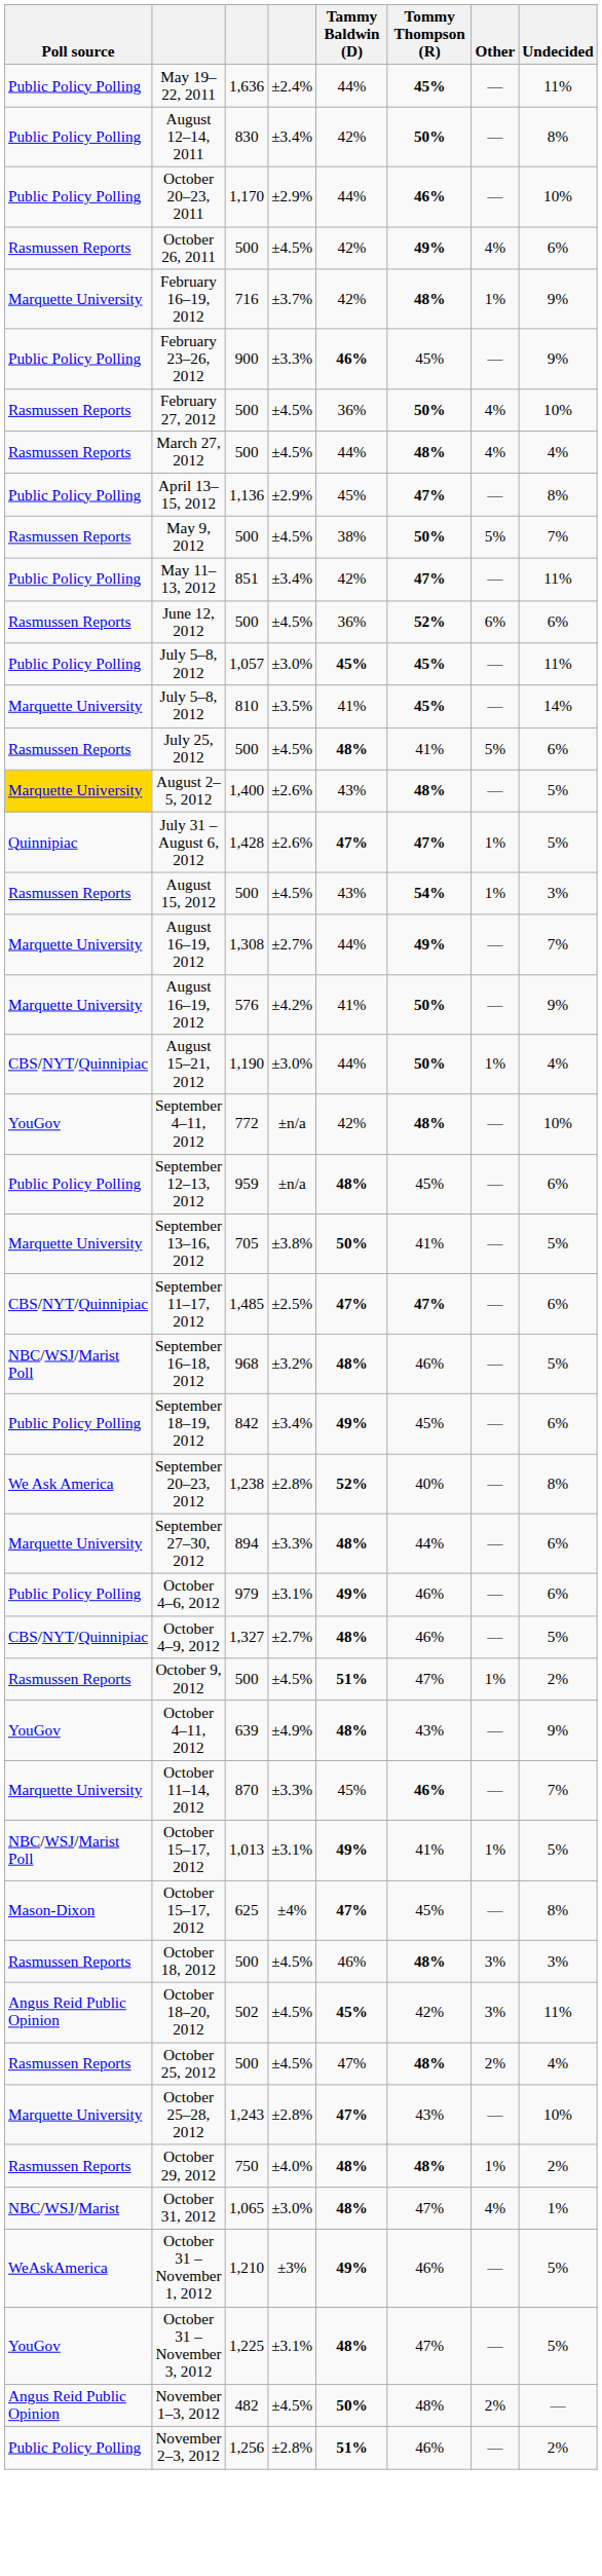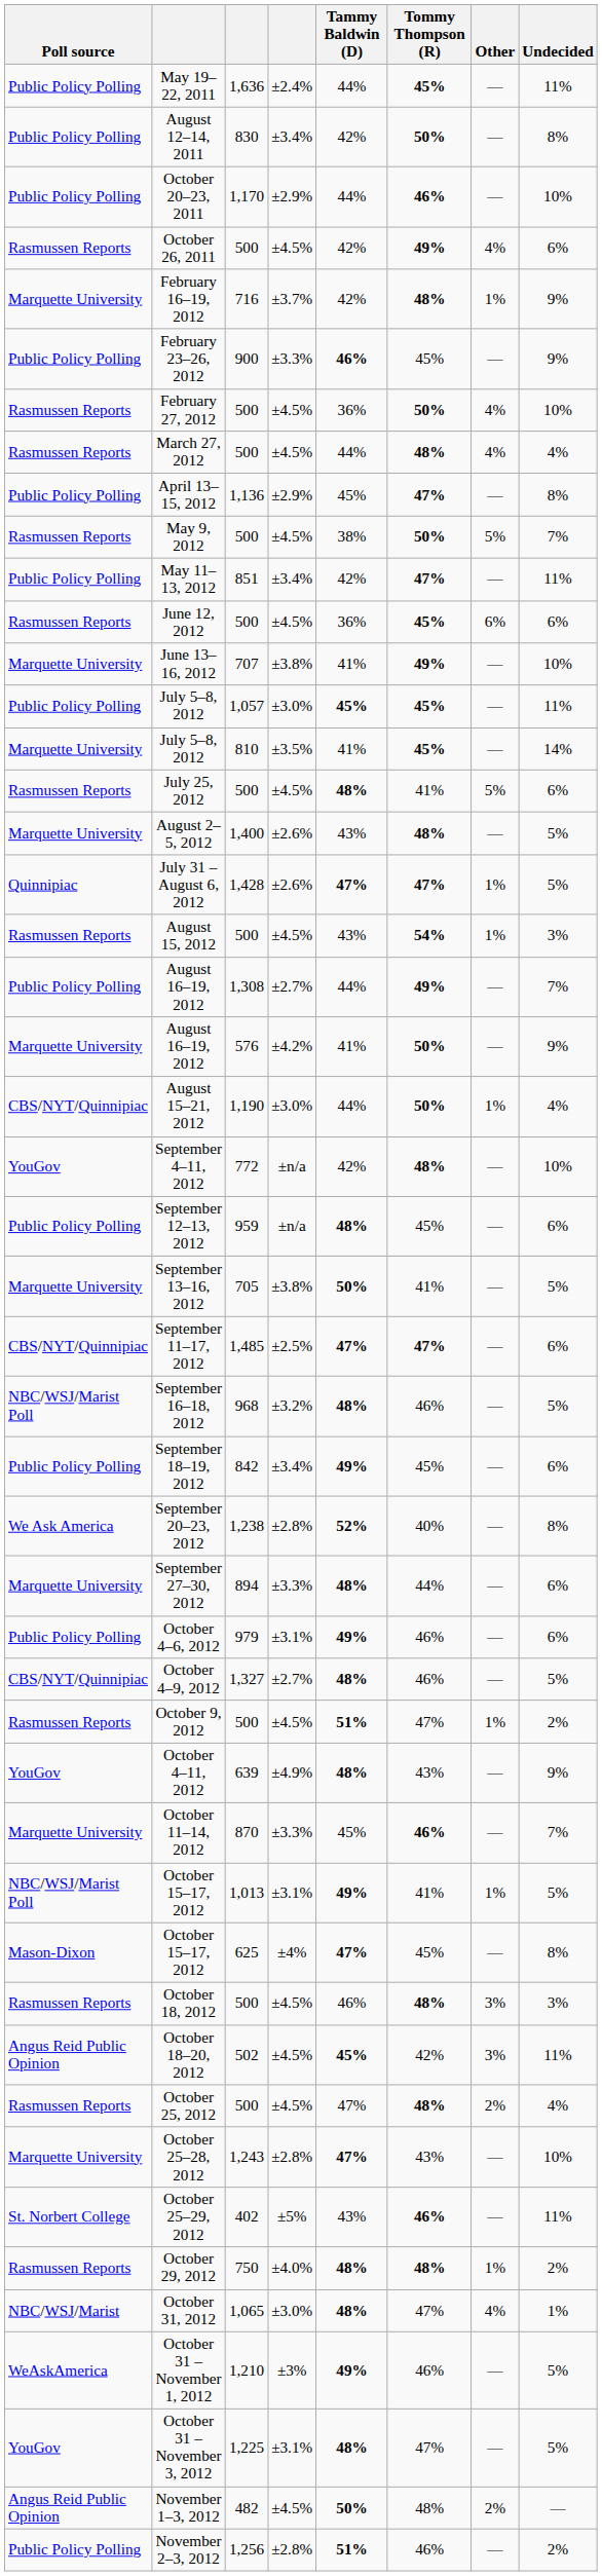 <table class="wikitable" style="text-align:center">
 <tr style="vertical-align:bottom">
 <th>Poll source</th>
 <th></th>
 <th></th>
 <th></th>
 <th style="width:100px;">Tammy<br>Baldwin (D)</th>
 <th style="width:100px;">Tommy<br>Thompson (R)</th>
 <th>Other</th>
 <th>Undecided</th>
 </tr>
 <tr>
 <td style="text-align:left"><a href='#'>Public Policy Polling</a></td>
 <td>May 19–22, 2011</td>
 <td>1,636</td>
 <td>±2.4%</td>
 <td>44%</td>
 <td><strong>45%</strong></td>
 <td>—</td>
 <td>11%</td>
 </tr>
 <tr>
 <td style="text-align:left"><a href='#'>Public Policy Polling</a></td>
 <td>August 12–14, 2011</td>
 <td>830</td>
 <td>±3.4%</td>
 <td>42%</td>
 <td><strong>50%</strong></td>
 <td>—</td>
 <td>8%</td>
 </tr>
 <tr>
 <td style="text-align:left"><a href='#'>Public Policy Polling</a></td>
 <td>October 20–23, 2011</td>
 <td>1,170</td>
 <td>±2.9%</td>
 <td>44%</td>
 <td><strong>46%</strong></td>
 <td>—</td>
 <td>10%</td>
 </tr>
 <tr>
 <td style="text-align:left"><a href='#'>Rasmussen Reports</a></td>
 <td>October 26, 2011</td>
 <td>500</td>
 <td>±4.5%</td>
 <td>42%</td>
 <td><strong>49%</strong></td>
 <td>4%</td>
 <td>6%</td>
 </tr>
 <tr>
 <td style="text-align:left"><a href='#'>Marquette University</a></td>
 <td>February 16–19, 2012</td>
 <td>716</td>
 <td>±3.7%</td>
 <td>42%</td>
 <td><strong>48%</strong></td>
 <td>1%</td>
 <td>9%</td>
 </tr>
 <tr>
 <td style="text-align:left"><a href='#'>Public Policy Polling</a></td>
 <td>February 23–26, 2012</td>
 <td>900</td>
 <td>±3.3%</td>
 <td><strong>46%</strong></td>
 <td>45%</td>
 <td>—</td>
 <td>9%</td>
 </tr>
 <tr>
 <td style="text-align:left"><a href='#'>Rasmussen Reports</a></td>
 <td>February 27, 2012</td>
 <td>500</td>
 <td>±4.5%</td>
 <td>36%</td>
 <td><strong>50%</strong></td>
 <td>4%</td>
 <td>10%</td>
 </tr>
 <tr>
 <td style="text-align:left"><a href='#'>Rasmussen Reports</a></td>
 <td>March 27, 2012</td>
 <td>500</td>
 <td>±4.5%</td>
 <td>44%</td>
 <td><strong>48%</strong></td>
 <td>4%</td>
 <td>4%</td>
 </tr>
 <tr>
 <td style="text-align:left"><a href='#'>Public Policy Polling</a></td>
 <td>April 13–15, 2012</td>
 <td>1,136</td>
 <td>±2.9%</td>
 <td>45%</td>
 <td><strong>47%</strong></td>
 <td>—</td>
 <td>8%</td>
 </tr>
 <tr>
 <td style="text-align:left"><a href='#'>Rasmussen Reports</a></td>
 <td>May 9, 2012</td>
 <td>500</td>
 <td>±4.5%</td>
 <td>38%</td>
 <td><strong>50%</strong></td>
 <td>5%</td>
 <td>7%</td>
 </tr>
 <tr>
 <td style="text-align:left"><a href='#'>Public Policy Polling</a></td>
 <td>May 11–13, 2012</td>
 <td>851</td>
 <td>±3.4%</td>
 <td>42%</td>
 <td><strong>47%</strong></td>
 <td>—</td>
 <td>11%</td>
 </tr>
 <tr>
 <td style="text-align:left"><a href='#'>Rasmussen Reports</a></td>
 <td>June 12, 2012</td>
 <td>500</td>
 <td>±4.5%</td>
 <td>36%</td>
-<td><strong>52%</strong></td>
+<td><strong>45%</strong></td>
 <td>6%</td>
 <td>6%</td>
+</tr>
+<tr>
+<td style="text-align:left"><a href='#'>Marquette University</a></td>
+<td>June 13–16, 2012</td>
+<td>707</td>
+<td>±3.8%</td>
+<td>41%</td>
+<td><strong>49%</strong></td>
+<td>—</td>
+<td>10%</td>
 </tr>
 <tr>
 <td style="text-align:left"><a href='#'>Public Policy Polling</a></td>
 <td>July 5–8, 2012</td>
 <td>1,057</td>
 <td>±3.0%</td>
 <td><strong>45%</strong></td>
 <td><strong>45%</strong></td>
 <td>—</td>
 <td>11%</td>
 </tr>
 <tr>
 <td style="text-align:left"><a href='#'>Marquette University</a></td>
 <td>July 5–8, 2012</td>
 <td>810</td>
 <td>±3.5%</td>
 <td>41%</td>
 <td><strong>45%</strong></td>
 <td>—</td>
 <td>14%</td>
 </tr>
 <tr>
 <td style="text-align:left"><a href='#'>Rasmussen Reports</a></td>
 <td>July 25, 2012</td>
 <td>500</td>
 <td>±4.5%</td>
 <td><strong>48%</strong></td>
 <td>41%</td>
 <td>5%</td>
 <td>6%</td>
 </tr>
 <tr>
-<td style="background: gold; text-align:left"><a href='#'>Marquette University</a></td>
+<td style="text-align:left"><a href='#'>Marquette University</a></td>
 <td>August 2–5, 2012</td>
 <td>1,400</td>
 <td>±2.6%</td>
 <td>43%</td>
 <td><strong>48%</strong></td>
 <td>—</td>
 <td>5%</td>
 </tr>
 <tr>
 <td style="text-align:left"><a href='#'>Quinnipiac</a></td>
 <td>July 31 – August 6, 2012</td>
 <td>1,428</td>
 <td>±2.6%</td>
 <td><strong>47%</strong></td>
 <td><strong>47%</strong></td>
 <td>1%</td>
 <td>5%</td>
 </tr>
 <tr>
 <td style="text-align:left"><a href='#'>Rasmussen Reports</a></td>
 <td>August 15, 2012</td>
 <td>500</td>
 <td>±4.5%</td>
 <td>43%</td>
 <td><strong>54%</strong></td>
 <td>1%</td>
 <td>3%</td>
 </tr>
 <tr>
-<td style="text-align:left"><a href='#'>Marquette University</a></td>
+<td style="text-align:left"><a href='#'>Public Policy Polling</a></td>
 <td>August 16–19, 2012</td>
 <td>1,308</td>
 <td>±2.7%</td>
 <td>44%</td>
 <td><strong>49%</strong></td>
 <td>—</td>
 <td>7%</td>
 </tr>
 <tr>
 <td style="text-align:left"><a href='#'>Marquette University</a></td>
 <td>August 16–19, 2012</td>
 <td>576</td>
 <td>±4.2%</td>
 <td>41%</td>
 <td><strong>50%</strong></td>
 <td>—</td>
 <td>9%</td>
 </tr>
 <tr>
 <td style="text-align:left"><a href='#'>CBS</a>/<a href='#'>NYT</a>/<a href='#'>Quinnipiac</a></td>
 <td>August 15–21, 2012</td>
 <td>1,190</td>
 <td>±3.0%</td>
 <td>44%</td>
 <td><strong>50%</strong></td>
 <td>1%</td>
 <td>4%</td>
 </tr>
 <tr>
 <td style="text-align:left"><a href='#'>YouGov</a></td>
 <td>September 4–11, 2012</td>
 <td>772</td>
 <td>±n/a</td>
 <td>42%</td>
 <td><strong>48%</strong></td>
 <td>—</td>
 <td>10%</td>
 </tr>
 <tr>
 <td style="text-align:left"><a href='#'>Public Policy Polling</a></td>
 <td>September 12–13, 2012</td>
 <td>959</td>
 <td>±n/a</td>
 <td><strong>48%</strong></td>
 <td>45%</td>
 <td>—</td>
 <td>6%</td>
 </tr>
 <tr>
 <td style="text-align:left"><a href='#'>Marquette University</a></td>
 <td>September 13–16, 2012</td>
 <td>705</td>
 <td>±3.8%</td>
 <td><strong>50%</strong></td>
 <td>41%</td>
 <td>—</td>
 <td>5%</td>
 </tr>
 <tr>
 <td style="text-align:left"><a href='#'>CBS</a>/<a href='#'>NYT</a>/<a href='#'>Quinnipiac</a></td>
 <td>September 11–17, 2012</td>
 <td>1,485</td>
 <td>±2.5%</td>
 <td><strong>47%</strong></td>
 <td><strong>47%</strong></td>
 <td>—</td>
 <td>6%</td>
 </tr>
 <tr>
 <td style="text-align:left"><a href='#'>NBC</a>/<a href='#'>WSJ</a>/<a href='#'>Marist Poll</a></td>
 <td>September 16–18, 2012</td>
 <td>968</td>
 <td>±3.2%</td>
 <td><strong>48%</strong></td>
 <td>46%</td>
 <td>—</td>
 <td>5%</td>
 </tr>
 <tr>
 <td style="text-align:left"><a href='#'>Public Policy Polling</a></td>
 <td>September 18–19, 2012</td>
 <td>842</td>
 <td>±3.4%</td>
 <td><strong>49%</strong></td>
 <td>45%</td>
 <td>—</td>
 <td>6%</td>
 </tr>
 <tr>
 <td style="text-align:left"><a href='#'>We Ask America</a></td>
 <td>September 20–23, 2012</td>
 <td>1,238</td>
 <td>±2.8%</td>
 <td><strong>52%</strong></td>
 <td>40%</td>
 <td>—</td>
 <td>8%</td>
 </tr>
 <tr>
 <td style="text-align:left"><a href='#'>Marquette University</a></td>
 <td>September 27–30, 2012</td>
 <td>894</td>
 <td>±3.3%</td>
 <td><strong>48%</strong></td>
 <td>44%</td>
 <td>—</td>
 <td>6%</td>
 </tr>
 <tr>
 <td style="text-align:left"><a href='#'>Public Policy Polling</a></td>
 <td>October 4–6, 2012</td>
 <td>979</td>
 <td>±3.1%</td>
 <td><strong>49%</strong></td>
 <td>46%</td>
 <td>—</td>
 <td>6%</td>
 </tr>
 <tr>
 <td style="text-align:left"><a href='#'>CBS</a>/<a href='#'>NYT</a>/<a href='#'>Quinnipiac</a></td>
 <td>October 4–9, 2012</td>
 <td>1,327</td>
 <td>±2.7%</td>
 <td><strong>48%</strong></td>
 <td>46%</td>
 <td>—</td>
 <td>5%</td>
 </tr>
 <tr>
 <td style="text-align:left"><a href='#'>Rasmussen Reports</a></td>
 <td>October 9, 2012</td>
 <td>500</td>
 <td>±4.5%</td>
 <td><strong>51%</strong></td>
 <td>47%</td>
 <td>1%</td>
 <td>2%</td>
 </tr>
 <tr>
 <td style="text-align:left"><a href='#'>YouGov</a></td>
 <td>October 4–11, 2012</td>
 <td>639</td>
 <td>±4.9%</td>
 <td><strong>48%</strong></td>
 <td>43%</td>
 <td>—</td>
 <td>9%</td>
 </tr>
 <tr>
 <td style="text-align:left"><a href='#'>Marquette University</a></td>
 <td>October 11–14, 2012</td>
 <td>870</td>
 <td>±3.3%</td>
 <td>45%</td>
 <td><strong>46%</strong></td>
 <td>—</td>
 <td>7%</td>
 </tr>
 <tr>
 <td style="text-align:left"><a href='#'>NBC</a>/<a href='#'>WSJ</a>/<a href='#'>Marist Poll</a></td>
 <td>October 15–17, 2012</td>
 <td>1,013</td>
 <td>±3.1%</td>
 <td><strong>49%</strong></td>
 <td>41%</td>
 <td>1%</td>
 <td>5%</td>
 </tr>
 <tr>
 <td style="text-align:left"><a href='#'>Mason-Dixon</a></td>
 <td>October 15–17, 2012</td>
 <td>625</td>
 <td>±4%</td>
 <td><strong>47%</strong></td>
 <td>45%</td>
 <td>—</td>
 <td>8%</td>
 </tr>
 <tr>
 <td style="text-align:left"><a href='#'>Rasmussen Reports</a></td>
 <td>October 18, 2012</td>
 <td>500</td>
 <td>±4.5%</td>
 <td>46%</td>
 <td><strong>48%</strong></td>
 <td>3%</td>
 <td>3%</td>
 </tr>
 <tr>
 <td style="text-align:left"><a href='#'>Angus Reid Public Opinion</a></td>
 <td>October 18–20, 2012</td>
 <td>502</td>
 <td>±4.5%</td>
 <td><strong>45%</strong></td>
 <td>42%</td>
 <td>3%</td>
 <td>11%</td>
 </tr>
 <tr>
 <td style="text-align:left"><a href='#'>Rasmussen Reports</a></td>
 <td>October 25, 2012</td>
 <td>500</td>
 <td>±4.5%</td>
 <td>47%</td>
 <td><strong>48%</strong></td>
 <td>2%</td>
 <td>4%</td>
 </tr>
 <tr>
 <td style="text-align:left"><a href='#'>Marquette University</a></td>
 <td>October 25–28, 2012</td>
 <td>1,243</td>
 <td>±2.8%</td>
 <td><strong>47%</strong></td>
 <td>43%</td>
 <td>—</td>
 <td>10%</td>
 </tr>
 <tr>
+<td style="text-align:left"><a href='#'>St. Norbert College</a></td>
+<td>October 25–29, 2012</td>
+<td>402</td>
+<td>±5%</td>
+<td>43%</td>
+<td><strong>46%</strong></td>
+<td>—</td>
+<td>11%</td>
+</tr>
+<tr>
 <td style="text-align:left"><a href='#'>Rasmussen Reports</a></td>
 <td>October 29, 2012</td>
 <td>750</td>
 <td>±4.0%</td>
 <td><strong>48%</strong></td>
 <td><strong>48%</strong></td>
 <td>1%</td>
 <td>2%</td>
 </tr>
 <tr>
 <td style="text-align:left"><a href='#'>NBC</a>/<a href='#'>WSJ</a>/<a href='#'>Marist</a></td>
 <td>October 31, 2012</td>
 <td>1,065</td>
 <td>±3.0%</td>
 <td><strong>48%</strong></td>
 <td>47%</td>
 <td>4%</td>
 <td>1%</td>
 </tr>
 <tr>
 <td style="text-align:left"><a href='#'>WeAskAmerica</a></td>
 <td>October 31 – November 1, 2012</td>
 <td>1,210</td>
 <td>±3%</td>
 <td><strong>49%</strong></td>
 <td>46%</td>
 <td>—</td>
 <td>5%</td>
 </tr>
 <tr>
 <td style="text-align:left"><a href='#'>YouGov</a></td>
 <td>October 31 – November 3, 2012</td>
 <td>1,225</td>
 <td>±3.1%</td>
 <td><strong>48%</strong></td>
 <td>47%</td>
 <td>—</td>
 <td>5%</td>
 </tr>
 <tr>
 <td style="text-align:left"><a href='#'>Angus Reid Public Opinion</a></td>
 <td>November 1–3, 2012</td>
 <td>482</td>
 <td>±4.5%</td>
 <td><strong>50%</strong></td>
 <td>48%</td>
 <td>2%</td>
 <td>—</td>
 </tr>
 <tr>
 <td style="text-align:left"><a href='#'>Public Policy Polling</a></td>
 <td>November 2–3, 2012</td>
 <td>1,256</td>
 <td>±2.8%</td>
 <td><strong>51%</strong></td>
 <td>46%</td>
 <td>—</td>
 <td>2%</td>
 </tr>
 </table>
